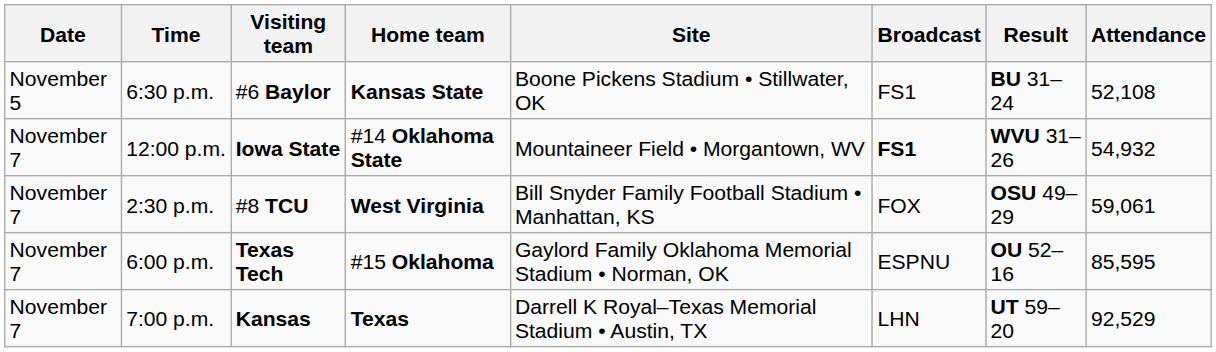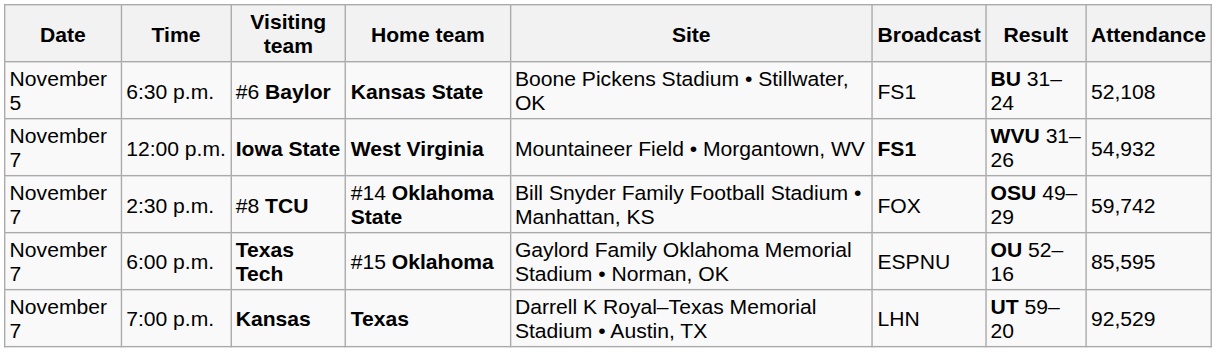 <table class="wikitable" style="font-size:95%;">
 <tr>
 <th>Date</th>
 <th>Time</th>
 <th>Visiting team</th>
 <th>Home team</th>
 <th>Site</th>
 <th>Broadcast</th>
 <th>Result</th>
 <th>Attendance</th>
 </tr>
 <tr bgcolor=>
 <td>November 5</td>
 <td>6:30 p.m.</td>
 <td>#6 <strong>Baylor</strong></td>
 <td><strong>Kansas State</strong></td>
 <td>Boone Pickens Stadium • Stillwater, OK</td>
 <td>FS1</td>
 <td><strong>BU</strong> 31–24</td>
 <td>52,108</td>
 </tr>
 <tr bgcolor=>
 <td>November 7</td>
 <td>12:00 p.m.</td>
 <td><strong>Iowa State</strong></td>
-<td>#14 <strong>Oklahoma State</strong></td>
+<td><strong>West Virginia</strong></td>
 <td>Mountaineer Field • Morgantown, WV</td>
 <td><strong>FS1</strong></td>
 <td><strong>WVU</strong> 31–26</td>
 <td>54,932</td>
 </tr>
 <tr bgcolor=>
 <td>November 7</td>
 <td>2:30 p.m.</td>
 <td>#8 <strong>TCU</strong></td>
-<td><strong>West Virginia</strong></td>
+<td>#14 <strong>Oklahoma State</strong></td>
 <td>Bill Snyder Family Football Stadium • Manhattan, KS</td>
 <td>FOX</td>
 <td><strong>OSU</strong> 49–29</td>
-<td>59,061</td>
+<td>59,742</td>
 </tr>
 <tr bgcolor=>
 <td>November 7</td>
 <td>6:00 p.m.</td>
 <td><strong>Texas Tech</strong></td>
 <td>#15 <strong>Oklahoma</strong></td>
 <td>Gaylord Family Oklahoma Memorial Stadium • Norman, OK</td>
 <td>ESPNU</td>
 <td><strong>OU</strong> 52–16</td>
 <td>85,595</td>
 </tr>
 <tr bgcolor=>
 <td>November 7</td>
 <td>7:00 p.m.</td>
 <td><strong>Kansas</strong></td>
 <td><strong>Texas</strong></td>
 <td>Darrell K Royal–Texas Memorial Stadium • Austin, TX</td>
 <td>LHN</td>
 <td><strong>UT</strong> 59–20</td>
 <td>92,529</td>
 </tr>
 </table>
